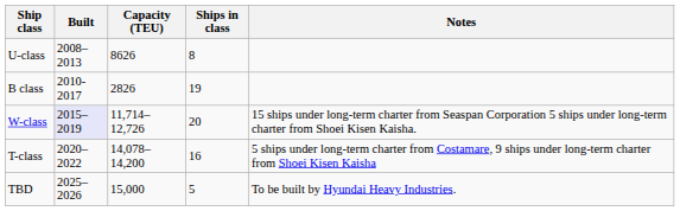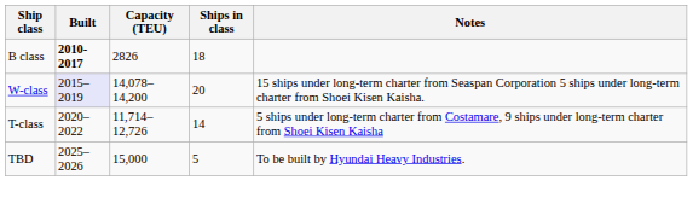 <table class="wikitable">
 <tr>
 <th>Ship class</th>
 <th>Built</th>
 <th>Capacity (TEU)</th>
 <th>Ships in class</th>
 <th>Notes</th>
 </tr>
 <tr>
-<td>U-class</td>
-<td>2008–2013</td>
-<td>8626</td>
-<td>8</td>
-<td></td>
-</tr>
-<tr>
 <td>B class</td>
-<td>2010-2017</td>
+<td><strong>2010-2017</strong></td>
 <td>2826</td>
-<td>19</td>
+<td>18</td>
 </tr>
 <tr>
 <td><a href='#'>W-class</a></td>
 <td style="background: lavender;">2015–2019</td>
-<td>11,714–12,726</td>
+<td>14,078–14,200</td>
 <td>20</td>
 <td>15 ships under long-term charter from Seaspan Corporation 5 ships under long-term charter from Shoei Kisen Kaisha.</td>
 </tr>
 <tr>
 <td>T-class</td>
 <td>2020–2022</td>
-<td>14,078–14,200</td>
-<td>16</td>
+<td>11,714–12,726</td>
+<td>14</td>
 <td>5 ships under long-term charter from <a href='#'>Costamare</a>, 9 ships under long-term charter from <a href='#'>Shoei Kisen Kaisha</a></td>
 </tr>
 <tr>
 <td>TBD</td>
 <td>2025–2026</td>
 <td>15,000</td>
 <td>5</td>
 <td>To be built by <a href='#'>Hyundai Heavy Industries</a>.</td>
 </tr>
 </table>
